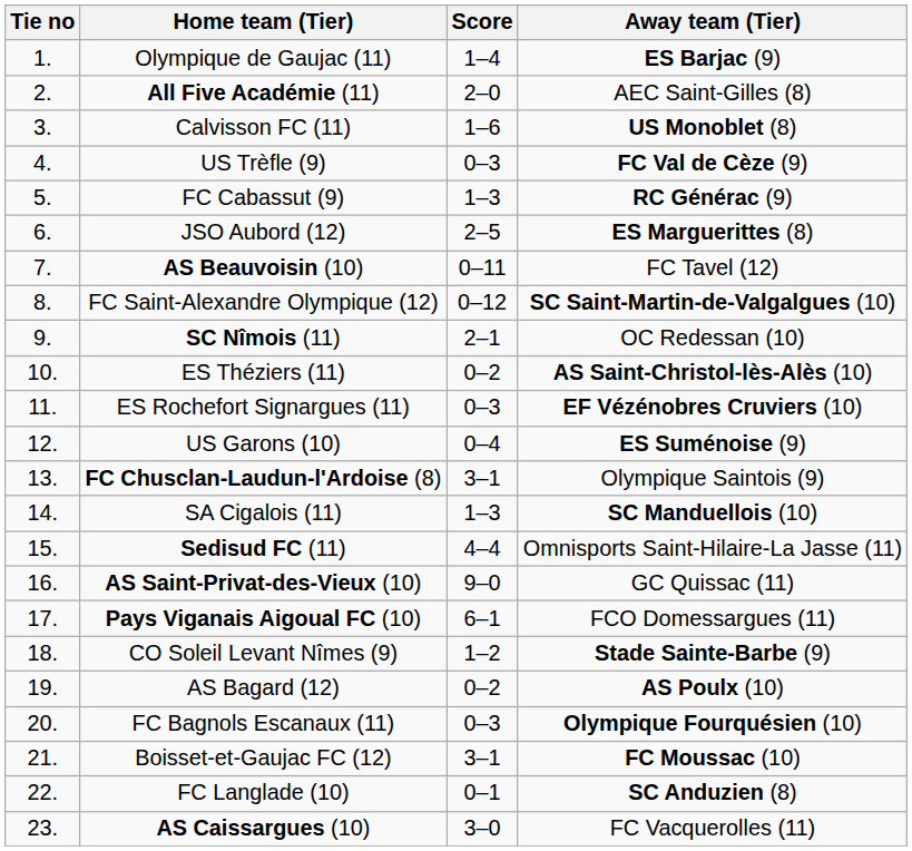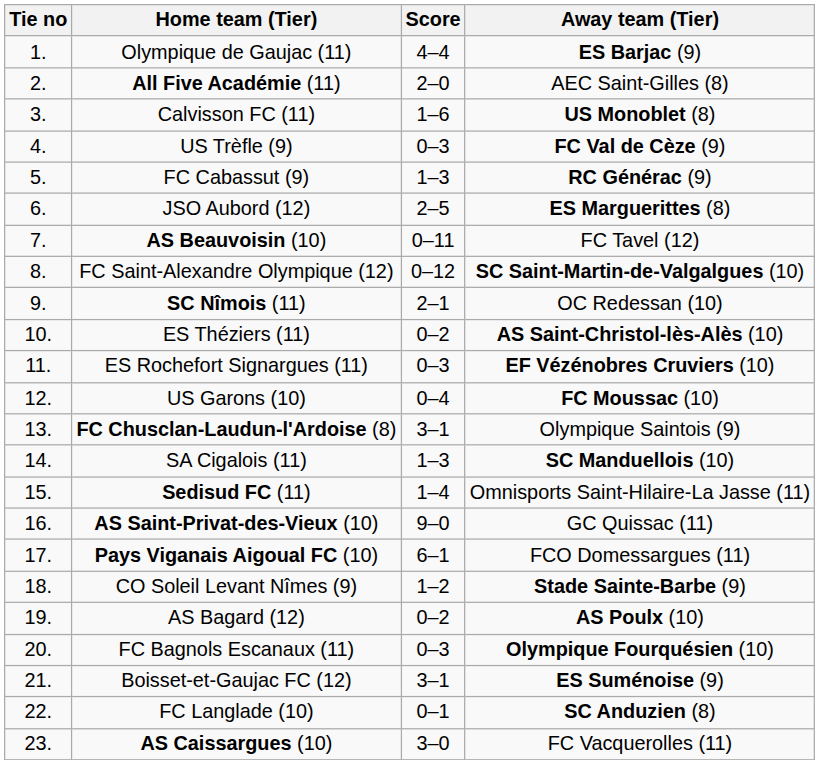 <table class="wikitable" style="text-align: center">
 <tr>
 <th>Tie no</th>
 <th>Home team (Tier)</th>
 <th>Score</th>
 <th>Away team (Tier)</th>
 </tr>
 <tr>
 <td>1.</td>
 <td>Olympique de Gaujac (11)</td>
-<td>1–4</td>
+<td>4–4 </td>
 <td><strong>ES Barjac</strong> (9)</td>
 </tr>
 <tr>
 <td>2.</td>
 <td><strong>All Five Académie</strong> (11)</td>
 <td>2–0</td>
 <td>AEC Saint-Gilles (8)</td>
 </tr>
 <tr>
 <td>3.</td>
 <td>Calvisson FC (11)</td>
 <td>1–6</td>
 <td><strong>US Monoblet</strong> (8)</td>
 </tr>
 <tr>
 <td>4.</td>
 <td>US Trèfle (9)</td>
 <td>0–3</td>
 <td><strong>FC Val de Cèze</strong> (9)</td>
 </tr>
 <tr>
 <td>5.</td>
 <td>FC Cabassut (9)</td>
 <td>1–3</td>
 <td><strong>RC Générac</strong> (9)</td>
 </tr>
 <tr>
 <td>6.</td>
 <td>JSO Aubord (12)</td>
 <td>2–5</td>
 <td><strong>ES Marguerittes</strong> (8)</td>
 </tr>
 <tr>
 <td>7.</td>
 <td><strong>AS Beauvoisin</strong> (10)</td>
 <td>0–11</td>
 <td>FC Tavel (12)</td>
 </tr>
 <tr>
 <td>8.</td>
 <td>FC Saint-Alexandre Olympique (12)</td>
 <td>0–12</td>
 <td><strong>SC Saint-Martin-de-Valgalgues</strong> (10)</td>
 </tr>
 <tr>
 <td>9.</td>
 <td><strong>SC Nîmois</strong> (11)</td>
 <td>2–1</td>
 <td>OC Redessan (10)</td>
 </tr>
 <tr>
 <td>10.</td>
 <td>ES Théziers (11)</td>
 <td>0–2</td>
 <td><strong>AS Saint-Christol-lès-Alès</strong> (10)</td>
 </tr>
 <tr>
 <td>11.</td>
 <td>ES Rochefort Signargues (11)</td>
 <td>0–3</td>
 <td><strong>EF Vézénobres Cruviers</strong> (10)</td>
 </tr>
 <tr>
 <td>12.</td>
 <td>US Garons (10)</td>
 <td>0–4</td>
-<td><strong>ES Suménoise</strong> (9)</td>
+<td><strong>FC Moussac</strong> (10)</td>
 </tr>
 <tr>
 <td>13.</td>
 <td><strong>FC Chusclan-Laudun-l'Ardoise</strong> (8)</td>
 <td>3–1</td>
 <td>Olympique Saintois (9)</td>
 </tr>
 <tr>
 <td>14.</td>
 <td>SA Cigalois (11)</td>
 <td>1–3</td>
 <td><strong>SC Manduellois</strong> (10)</td>
 </tr>
 <tr>
 <td>15.</td>
 <td><strong>Sedisud FC</strong> (11)</td>
-<td>4–4 </td>
+<td>1–4</td>
 <td>Omnisports Saint-Hilaire-La Jasse (11)</td>
 </tr>
 <tr>
 <td>16.</td>
 <td><strong>AS Saint-Privat-des-Vieux</strong> (10)</td>
 <td>9–0</td>
 <td>GC Quissac (11)</td>
 </tr>
 <tr>
 <td>17.</td>
 <td><strong>Pays Viganais Aigoual FC</strong> (10)</td>
 <td>6–1</td>
 <td>FCO Domessargues (11)</td>
 </tr>
 <tr>
 <td>18.</td>
 <td>CO Soleil Levant Nîmes (9)</td>
 <td>1–2</td>
 <td><strong>Stade Sainte-Barbe</strong> (9)</td>
 </tr>
 <tr>
 <td>19.</td>
 <td>AS Bagard (12)</td>
 <td>0–2</td>
 <td><strong>AS Poulx</strong> (10)</td>
 </tr>
 <tr>
 <td>20.</td>
 <td>FC Bagnols Escanaux (11)</td>
 <td>0–3</td>
 <td><strong>Olympique Fourquésien</strong> (10)</td>
 </tr>
 <tr>
 <td>21.</td>
 <td>Boisset-et-Gaujac FC (12)</td>
 <td>3–1</td>
-<td><strong>FC Moussac</strong> (10)</td>
+<td><strong>ES Suménoise</strong> (9)</td>
 </tr>
 <tr>
 <td>22.</td>
 <td>FC Langlade (10)</td>
 <td>0–1</td>
 <td><strong>SC Anduzien</strong> (8)</td>
 </tr>
 <tr>
 <td>23.</td>
 <td><strong>AS Caissargues</strong> (10)</td>
 <td>3–0</td>
 <td>FC Vacquerolles (11)</td>
 </tr>
 </table>
